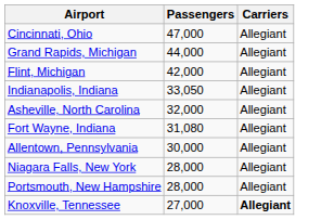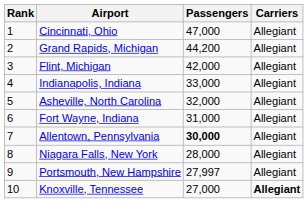 <table class="wikitable sortable" style="font-size: 95%" width= align=>
 <tr>
+<th>Rank</th>
 <th>Airport</th>
 <th>Passengers</th>
 <th>Carriers</th>
 </tr>
 <tr>
+<td>1</td>
 <td><a href='#'>Cincinnati, Ohio</a></td>
 <td>47,000</td>
 <td>Allegiant</td>
 </tr>
 <tr>
+<td>2</td>
 <td><a href='#'>Grand Rapids, Michigan</a></td>
-<td>44,000</td>
+<td>44,200</td>
 <td>Allegiant</td>
 </tr>
 <tr>
+<td>3</td>
 <td><a href='#'>Flint, Michigan</a></td>
 <td>42,000</td>
 <td>Allegiant</td>
 </tr>
 <tr>
+<td>4</td>
 <td><a href='#'>Indianapolis, Indiana</a></td>
-<td>33,050</td>
+<td>33,000</td>
 <td>Allegiant</td>
 </tr>
 <tr>
+<td>5</td>
 <td><a href='#'>Asheville, North Carolina</a></td>
 <td>32,000</td>
 <td>Allegiant</td>
 </tr>
 <tr>
+<td>6</td>
 <td><a href='#'>Fort Wayne, Indiana</a></td>
-<td>31,080</td>
+<td>31,000</td>
 <td>Allegiant</td>
 </tr>
 <tr>
+<td>7</td>
 <td><a href='#'>Allentown, Pennsylvania</a></td>
-<td>30,000</td>
+<td><strong>30,000</strong></td>
 <td>Allegiant</td>
 </tr>
 <tr>
+<td>8</td>
 <td><a href='#'>Niagara Falls, New York</a></td>
 <td>28,000</td>
 <td>Allegiant</td>
 </tr>
 <tr>
+<td>9</td>
 <td><a href='#'>Portsmouth, New Hampshire</a></td>
-<td>28,000</td>
+<td>27,997</td>
 <td>Allegiant</td>
 </tr>
 <tr>
+<td>10</td>
 <td><a href='#'>Knoxville, Tennessee</a></td>
 <td>27,000</td>
 <td><strong>Allegiant</strong></td>
 </tr>
 </table>
